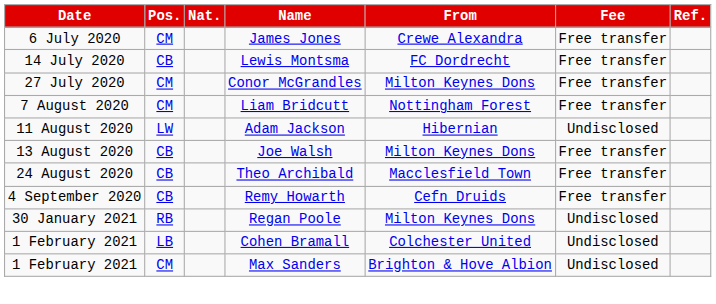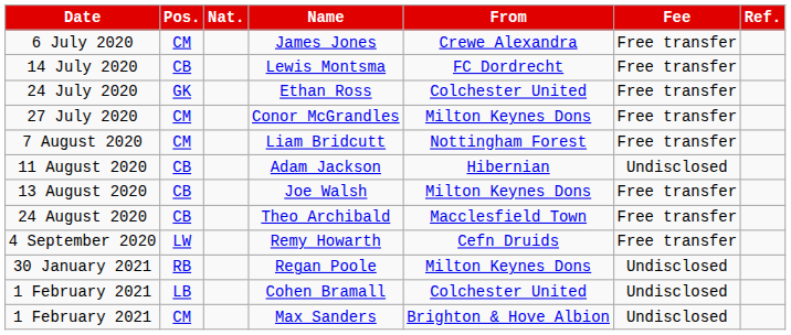 <table class="wikitable"  style="text-align:center;">
 <tr>
 <th style="background:#E00000; color:white;">Date</th>
 <th style="background:#E00000; color:white;">Pos.</th>
 <th style="background:#E00000; color:white;">Nat.</th>
 <th style="background:#E00000; color:white;">Name</th>
 <th style="background:#E00000; color:white;">From</th>
 <th style="background:#E00000; color:white;">Fee</th>
 <th style="background:#E00000; color:white;">Ref.</th>
 </tr>
 <tr>
 <td>6 July 2020</td>
 <td><a href='#'>CM</a></td>
 <td></td>
 <td><a href='#'>James Jones</a></td>
 <td><a href='#'>Crewe Alexandra</a></td>
 <td>Free transfer</td>
 <td></td>
 </tr>
 <tr>
 <td>14 July 2020</td>
 <td><a href='#'>CB</a></td>
 <td></td>
 <td><a href='#'>Lewis Montsma</a></td>
 <td><a href='#'>FC Dordrecht</a></td>
 <td>Free transfer</td>
 <td></td>
 </tr>
 <tr>
+<td>24 July 2020</td>
+<td><a href='#'>GK</a></td>
+<td></td>
+<td><a href='#'>Ethan Ross</a></td>
+<td><a href='#'>Colchester United</a></td>
+<td>Free transfer</td>
+<td></td>
+</tr>
+<tr>
 <td>27 July 2020</td>
 <td><a href='#'>CM</a></td>
 <td></td>
 <td><a href='#'>Conor McGrandles</a></td>
 <td><a href='#'>Milton Keynes Dons</a></td>
 <td>Free transfer</td>
 <td></td>
 </tr>
 <tr>
 <td>7 August 2020</td>
 <td><a href='#'>CM</a></td>
 <td></td>
 <td><a href='#'>Liam Bridcutt</a></td>
 <td><a href='#'>Nottingham Forest</a></td>
 <td>Free transfer</td>
 <td></td>
 </tr>
 <tr>
 <td>11 August 2020</td>
-<td><a href='#'>LW</a></td>
+<td><a href='#'>CB</a></td>
 <td></td>
 <td><a href='#'>Adam Jackson</a></td>
 <td><a href='#'>Hibernian</a></td>
 <td>Undisclosed</td>
 <td></td>
 </tr>
 <tr>
 <td>13 August 2020</td>
 <td><a href='#'>CB</a></td>
 <td></td>
 <td><a href='#'>Joe Walsh</a></td>
 <td><a href='#'>Milton Keynes Dons</a></td>
 <td>Free transfer</td>
 <td></td>
 </tr>
 <tr>
 <td>24 August 2020</td>
 <td><a href='#'>CB</a></td>
 <td></td>
 <td><a href='#'>Theo Archibald</a></td>
 <td><a href='#'>Macclesfield Town</a></td>
 <td>Free transfer</td>
 <td></td>
 </tr>
 <tr>
 <td>4 September 2020</td>
-<td><a href='#'>CB</a></td>
+<td><a href='#'>LW</a></td>
 <td></td>
 <td><a href='#'>Remy Howarth</a></td>
 <td><a href='#'>Cefn Druids</a></td>
 <td>Free transfer</td>
 <td></td>
 </tr>
 <tr>
 <td>30 January 2021</td>
 <td><a href='#'>RB</a></td>
 <td></td>
 <td><a href='#'>Regan Poole</a></td>
 <td><a href='#'>Milton Keynes Dons</a></td>
 <td>Undisclosed</td>
 <td></td>
 </tr>
 <tr>
 <td>1 February 2021</td>
 <td><a href='#'>LB</a></td>
 <td></td>
 <td><a href='#'>Cohen Bramall</a></td>
 <td><a href='#'>Colchester United</a></td>
 <td>Undisclosed</td>
 <td></td>
 </tr>
 <tr>
 <td>1 February 2021</td>
 <td><a href='#'>CM</a></td>
 <td></td>
 <td><a href='#'>Max Sanders</a></td>
 <td><a href='#'>Brighton & Hove Albion</a></td>
 <td>Undisclosed</td>
 <td></td>
 </tr>
 </table>
